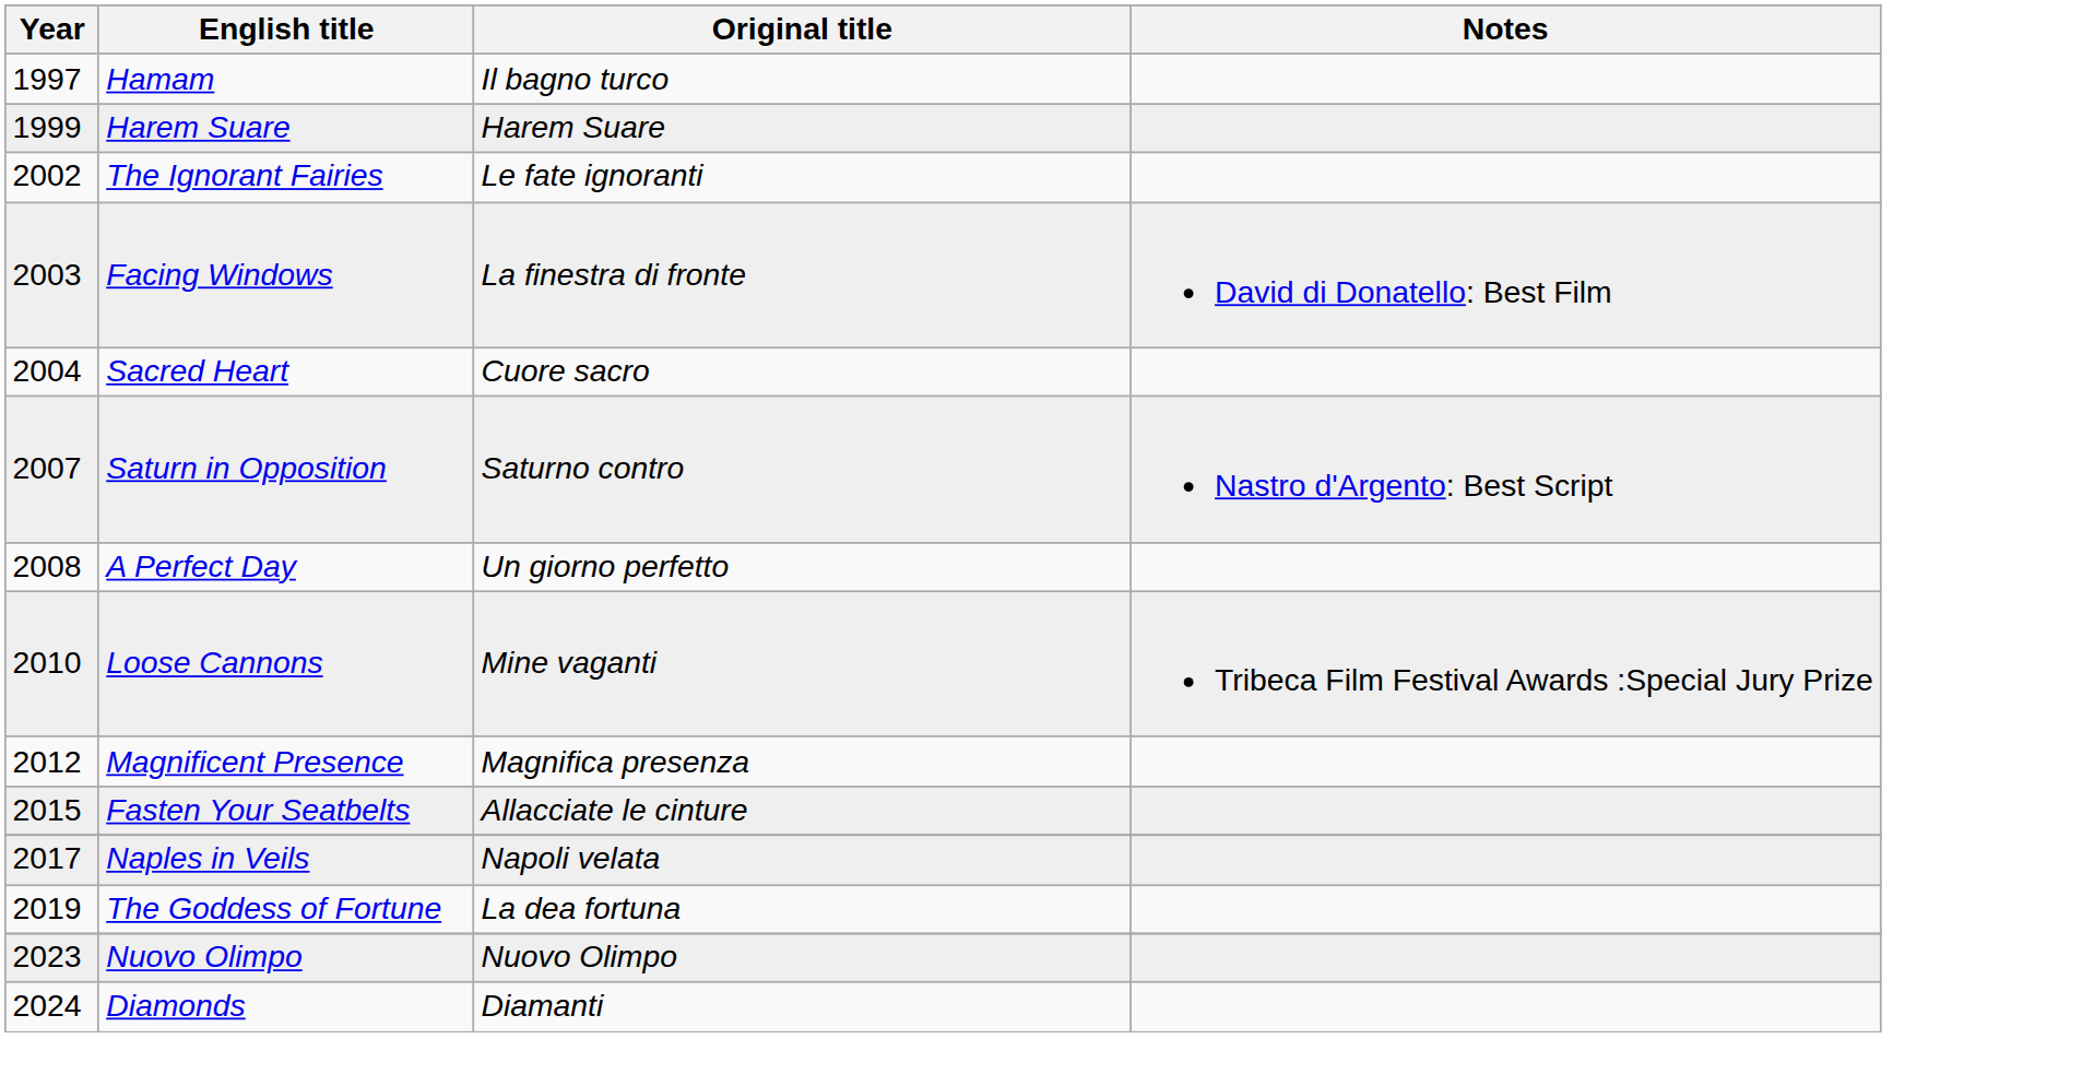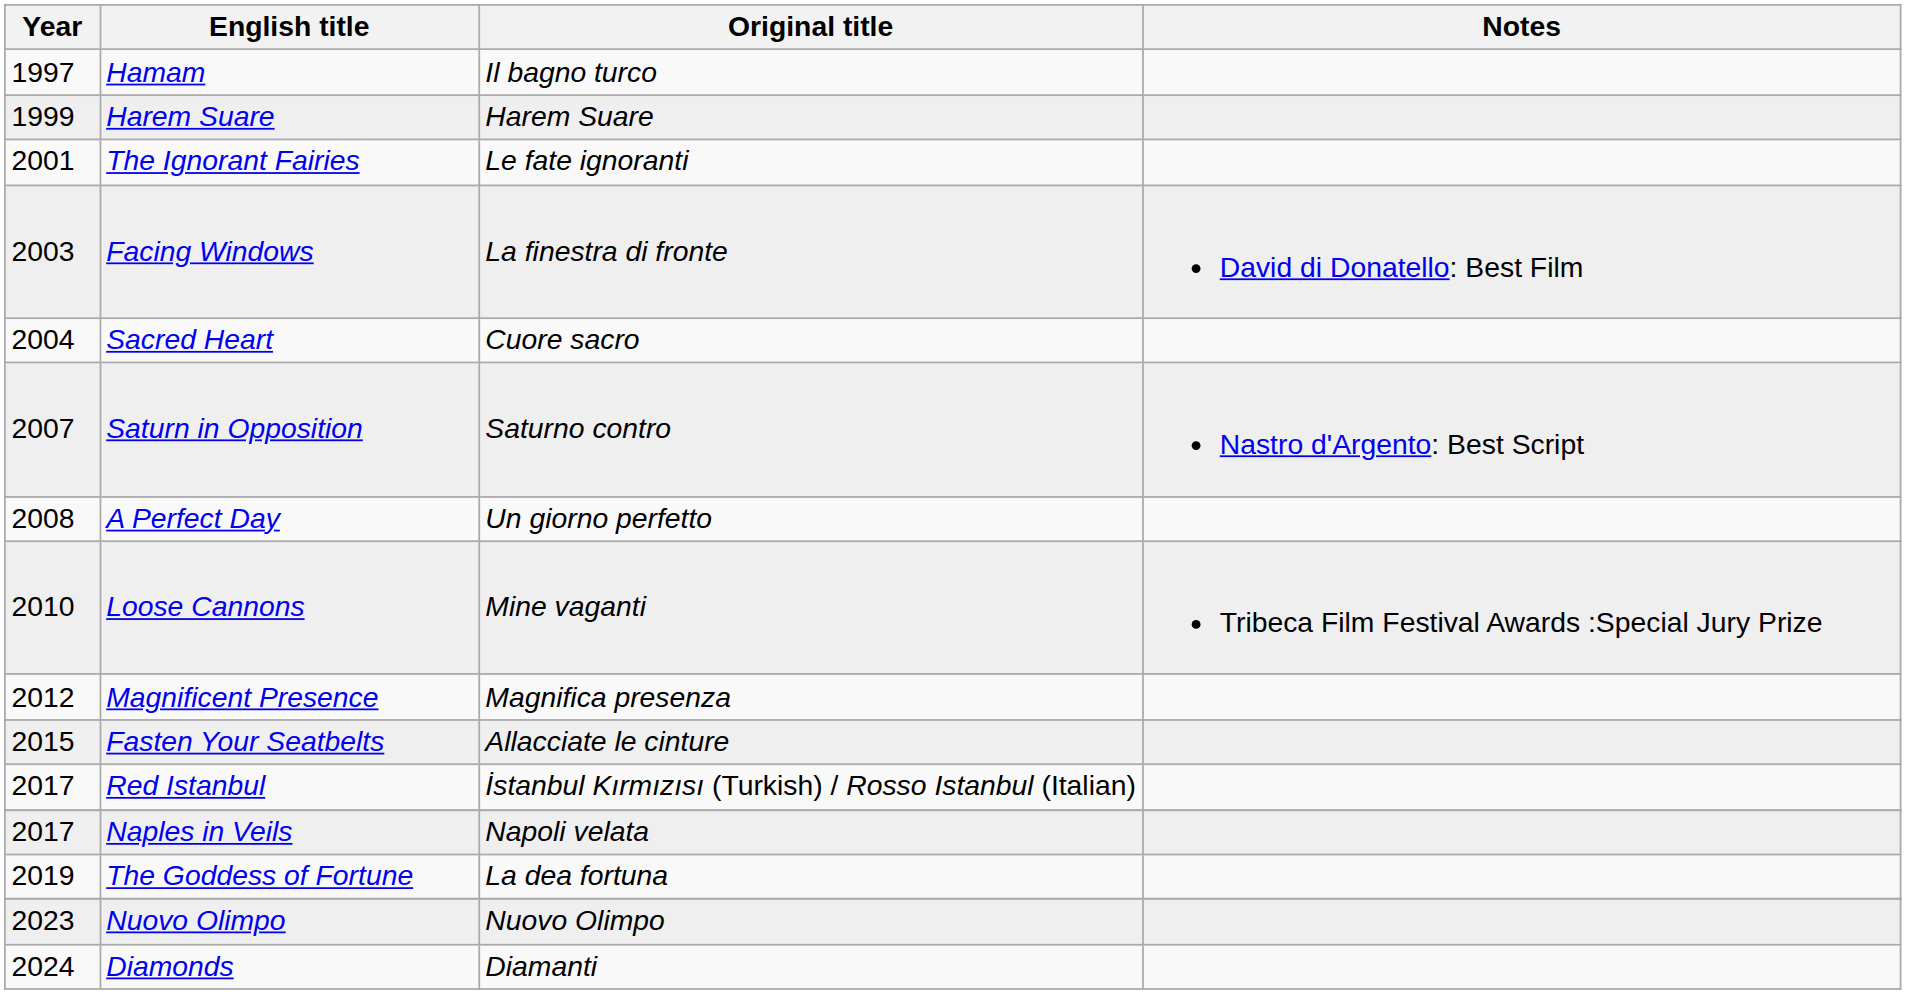 <table class="wikitable">
 <tr>
 <th width="5%">Year</th>
 <th width="20%">English title</th>
 <th width="35%">Original title</th>
 <th width="40%">Notes</th>
 </tr>
 <tr>
 <td>1997</td>
 <td><em><a href='#'>Hamam</a></em></td>
 <td><em>Il bagno turco</em></td>
 <td></td>
 </tr>
 <tr style=background:#efefef;>
 <td>1999</td>
 <td><em><a href='#'>Harem Suare</a></em></td>
 <td><em>Harem Suare</em></td>
 <td></td>
 </tr>
 <tr>
-<td>2002</td>
+<td>2001</td>
 <td><em><a href='#'>The Ignorant Fairies</a></em></td>
 <td><em>Le fate ignoranti</em></td>
 <td></td>
 </tr>
 <tr style=background:#efefef;>
 <td>2003</td>
 <td><em><a href='#'>Facing Windows</a></em></td>
 <td><em>La finestra di fronte</em></td>
 <td><br><ul><li><a href='#'>David di Donatello</a>: Best Film</li></ul></td>
 </tr>
 <tr>
 <td>2004</td>
 <td><em><a href='#'>Sacred Heart</a></em></td>
 <td><em>Cuore sacro</em></td>
 <td></td>
 </tr>
 <tr style=background:#efefef;>
 <td>2007</td>
 <td><em><a href='#'>Saturn in Opposition</a></em></td>
 <td><em>Saturno contro</em></td>
 <td><br><ul><li><a href='#'>Nastro d'Argento</a>: Best Script</li></ul></td>
 </tr>
 <tr>
 <td>2008</td>
 <td><em><a href='#'>A Perfect Day</a></em></td>
 <td><em>Un giorno perfetto</em></td>
 <td></td>
 </tr>
 <tr style=background:#efefef;>
 <td>2010</td>
 <td><em><a href='#'>Loose Cannons</a></em></td>
 <td><em>Mine vaganti</em></td>
 <td><br><ul><li>Tribeca Film Festival Awards :Special Jury Prize</li></ul></td>
 </tr>
 <tr>
 <td>2012</td>
 <td><em><a href='#'>Magnificent Presence</a></em></td>
 <td><em>Magnifica presenza</em></td>
 <td></td>
 </tr>
 <tr style=background:#efefef;>
 <td>2015</td>
 <td><em><a href='#'>Fasten Your Seatbelts</a></em></td>
 <td><em>Allacciate le cinture</em></td>
 <td></td>
 </tr>
 <tr>
+<td>2017</td>
+<td><em><a href='#'>Red Istanbul</a></em></td>
+<td><em>İstanbul Kırmızısı</em> (Turkish) / <em>Rosso Istanbul</em> (Italian)</td>
+<td></td>
+</tr>
+<tr>
 </tr>
 <tr style=background:#efefef;>
 <td>2017</td>
 <td><em><a href='#'>Naples in Veils</a></em></td>
 <td><em>Napoli velata</em></td>
 <td></td>
 </tr>
 <tr>
 <td>2019</td>
 <td><em><a href='#'>The Goddess of Fortune</a></em></td>
 <td><em>La dea fortuna</em></td>
 <td></td>
 </tr>
 <tr>
 </tr>
 <tr style=background:#efefef;>
 <td>2023</td>
 <td><em><a href='#'>Nuovo Olimpo</a></em></td>
 <td><em>Nuovo Olimpo</em></td>
 <td></td>
 </tr>
 <tr>
 <td>2024</td>
 <td><em><a href='#'>Diamonds</a></em></td>
 <td><em>Diamanti</em></td>
 <td></td>
 </tr>
 </table>
